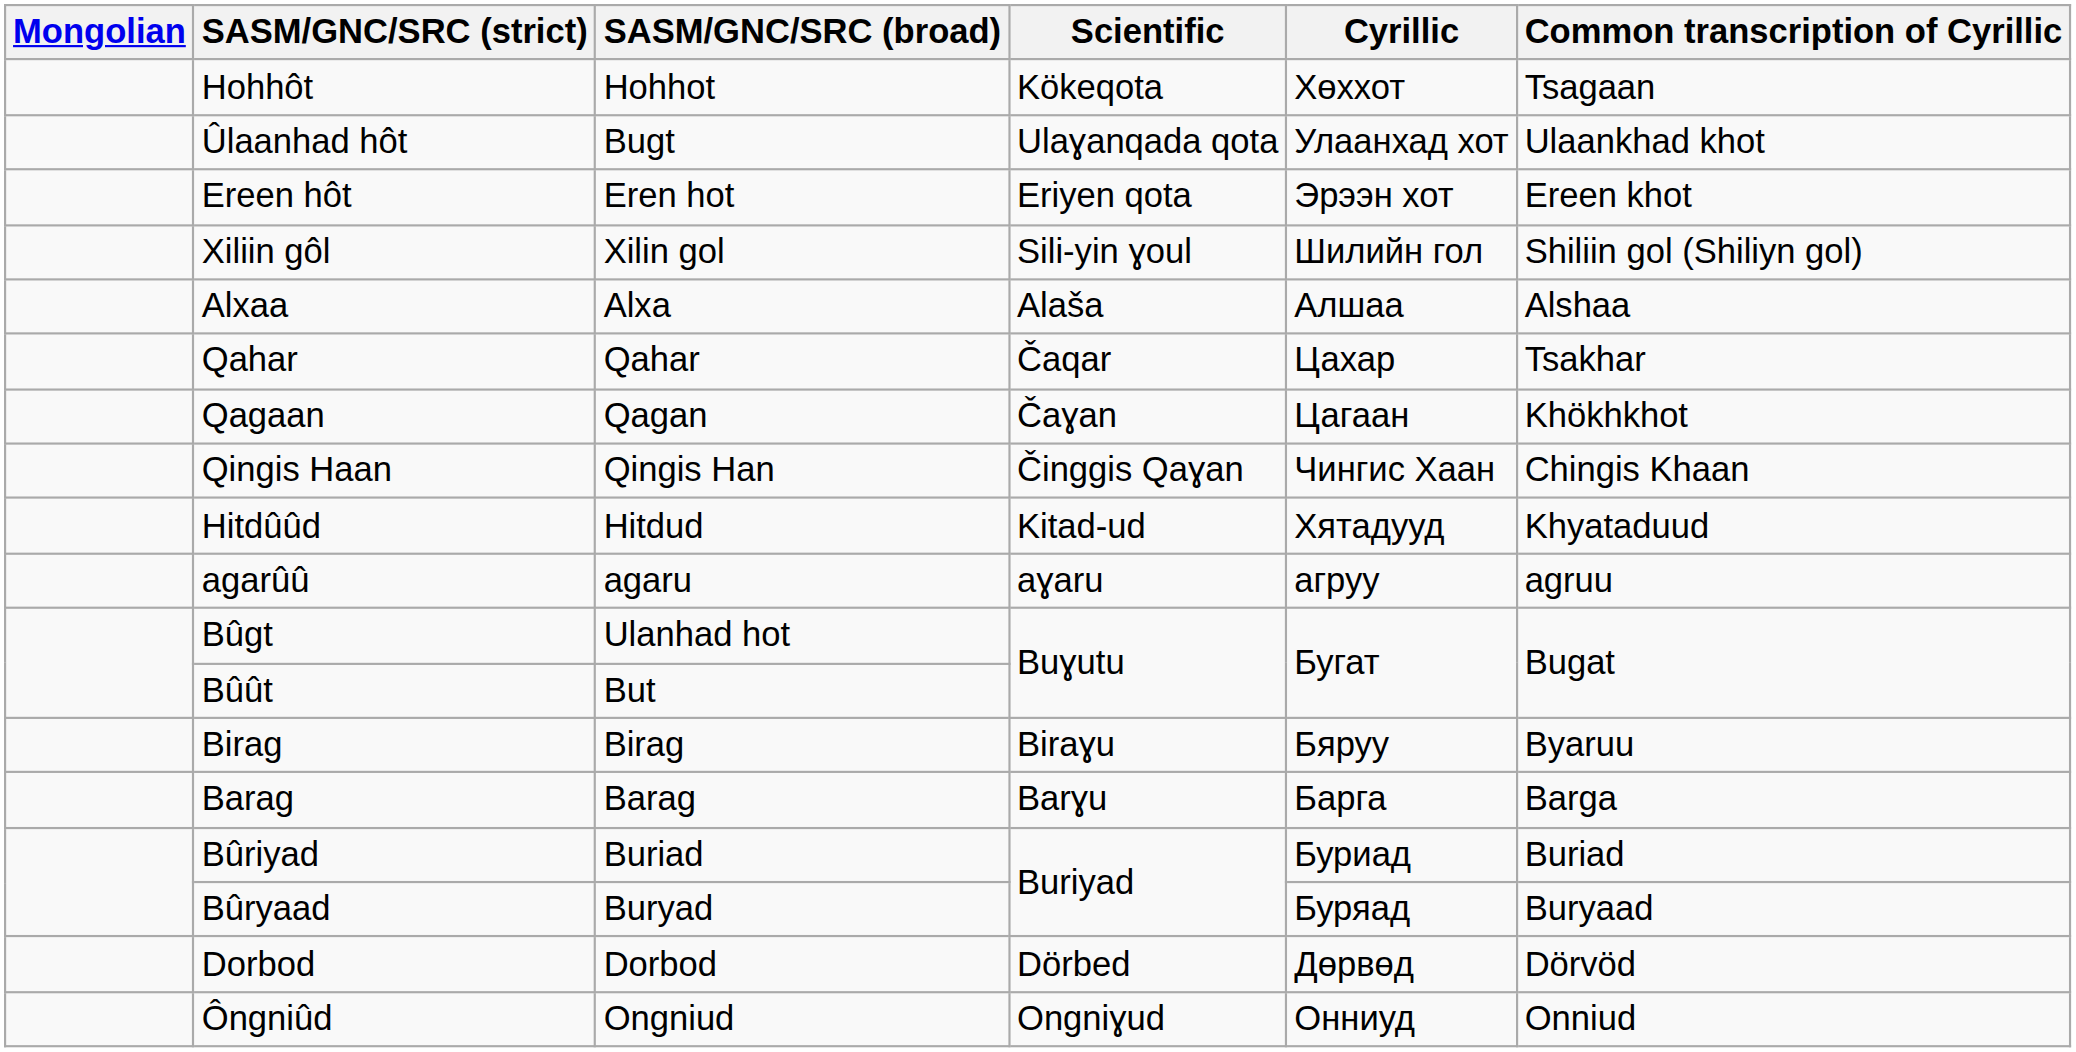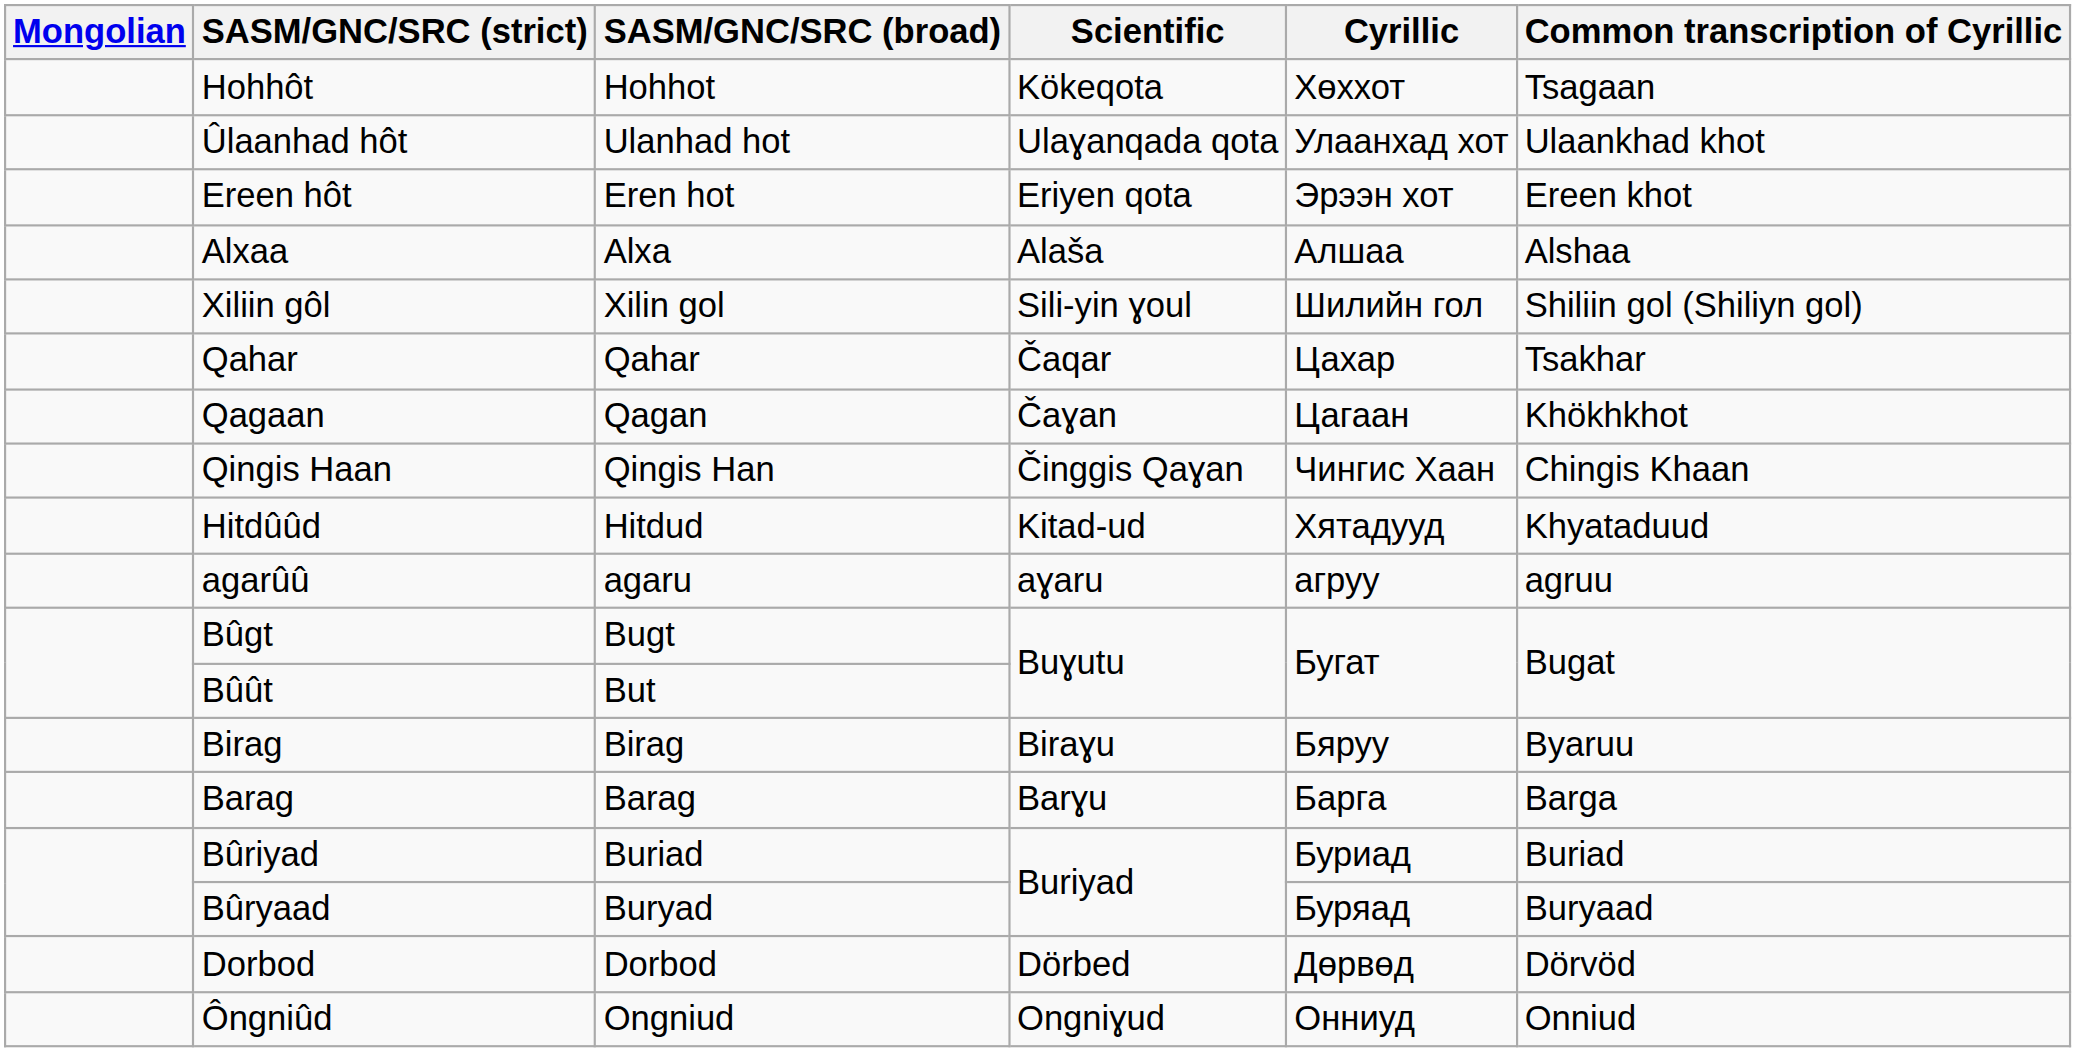 <table class="wikitable + sortable">
 <tr>
 <th><a href='#'>Mongolian</a></th>
 <th><strong>SASM/GNC/SRC (strict)</strong></th>
 <th><strong>SASM/GNC/SRC (broad)</strong></th>
 <th>Scientific</th>
 <th>Cyrillic</th>
 <th>Common transcription of Cyrillic</th>
 </tr>
 <tr>
 <td></td>
 <td>Hohhôt</td>
 <td>Hohhot</td>
 <td>Kökeqota</td>
 <td>Хөххот</td>
 <td>Tsagaan</td>
 </tr>
 <tr>
 <td></td>
 <td>Ûlaanhad hôt</td>
-<td>Bugt</td>
+<td>Ulanhad hot</td>
 <td>Ulaɣanqada qota</td>
 <td>Улаанхад хот</td>
 <td>Ulaankhad khot</td>
 </tr>
 <tr>
 <td></td>
 <td>Ereen hôt</td>
 <td>Eren hot</td>
 <td>Eriyen qota</td>
 <td>Эрээн хот</td>
 <td>Ereen khot</td>
 </tr>
 <tr>
 <td></td>
+<td>Alxaa</td>
+<td>Alxa</td>
+<td>Alaša</td>
+<td>Алшаа</td>
+<td>Alshaa</td>
+</tr>
+<tr>
+<td></td>
 <td><span>X</span>iliin gôl</td>
 <td>Xilin gol</td>
 <td>Sili-yin ɣoul</td>
 <td>Шилийн гол</td>
 <td>Shiliin gol (Shiliyn gol)</td>
-</tr>
-<tr>
-<td></td>
-<td>Alxaa</td>
-<td>Alxa</td>
-<td>Alaša</td>
-<td>Алшаа</td>
-<td>Alshaa</td>
 </tr>
 <tr>
 <td></td>
 <td><span>Q</span>ahar</td>
 <td>Qahar</td>
 <td>Čaqar</td>
 <td><span>Ц</span>ахар</td>
 <td>Tsakhar</td>
 </tr>
 <tr>
 <td></td>
 <td><span>Q</span>agaan</td>
 <td>Qagan</td>
 <td>Čaɣan</td>
 <td><span>Ц</span>агаан</td>
 <td>Khökhkhot</td>
 </tr>
 <tr>
 <td></td>
 <td>Qingis Haan</td>
 <td>Qingis Han</td>
 <td>Činggis Qaɣan</td>
 <td>Чингис Хаан</td>
 <td>Chingis Khaan</td>
 </tr>
 <tr>
 <td></td>
 <td>H<span>i</span>tdûûd</td>
 <td>Hitdud</td>
 <td>Kitad-ud</td>
 <td>Х<span>я</span>тадууд</td>
 <td>Khyataduud</td>
 </tr>
 <tr>
 <td></td>
 <td>ag<span>a</span>rûû</td>
 <td>agaru</td>
 <td>aɣaru</td>
 <td>агруу</td>
 <td>agruu</td>
 </tr>
 <tr>
 <td rowspan="2"></td>
 <td>Bûgt</td>
-<td>Ulanhad hot</td>
+<td>Bugt</td>
 <td rowspan="2">Buɣutu</td>
 <td rowspan="2">Бу<span>га</span>т</td>
 <td rowspan="2">Bugat</td>
 </tr>
 <tr>
 <td>Bû<span>û</span>t</td>
 <td>But</td>
 </tr>
 <tr>
 <td></td>
 <td>B<span>irag</span></td>
 <td>Birag</td>
 <td>Biraɣu</td>
 <td>Б<span>яруу</span></td>
 <td>Byaruu</td>
 </tr>
 <tr>
 <td></td>
 <td>Bar<span>ag</span></td>
 <td>Barag</td>
 <td>Barɣu</td>
 <td>Бар<span>га</span></td>
 <td>Barga</td>
 </tr>
 <tr>
 <td rowspan="2"></td>
 <td>Bûriyad</td>
 <td>Buriad</td>
 <td rowspan="2">Buriyad</td>
 <td>Буриад</td>
 <td>Buriad</td>
 </tr>
 <tr>
 <td>Bûryaad</td>
 <td>Buryad</td>
 <td>Буряад</td>
 <td>Buryaad</td>
 </tr>
 <tr>
 <td></td>
 <td>Dor<span>b</span>od</td>
 <td>Dor<span>b</span>od</td>
 <td>Dörbed</td>
 <td>Дөр<span>в</span>өд</td>
 <td>Dör<span>v</span>öd</td>
 </tr>
 <tr>
 <td></td>
 <td>Ô<span>ng</span>niûd</td>
 <td>O<span>ng</span>niud</td>
 <td>Ongniɣud</td>
 <td>О<span>н</span>ниуд</td>
 <td>O<span>n</span>niud</td>
 </tr>
 </table>
